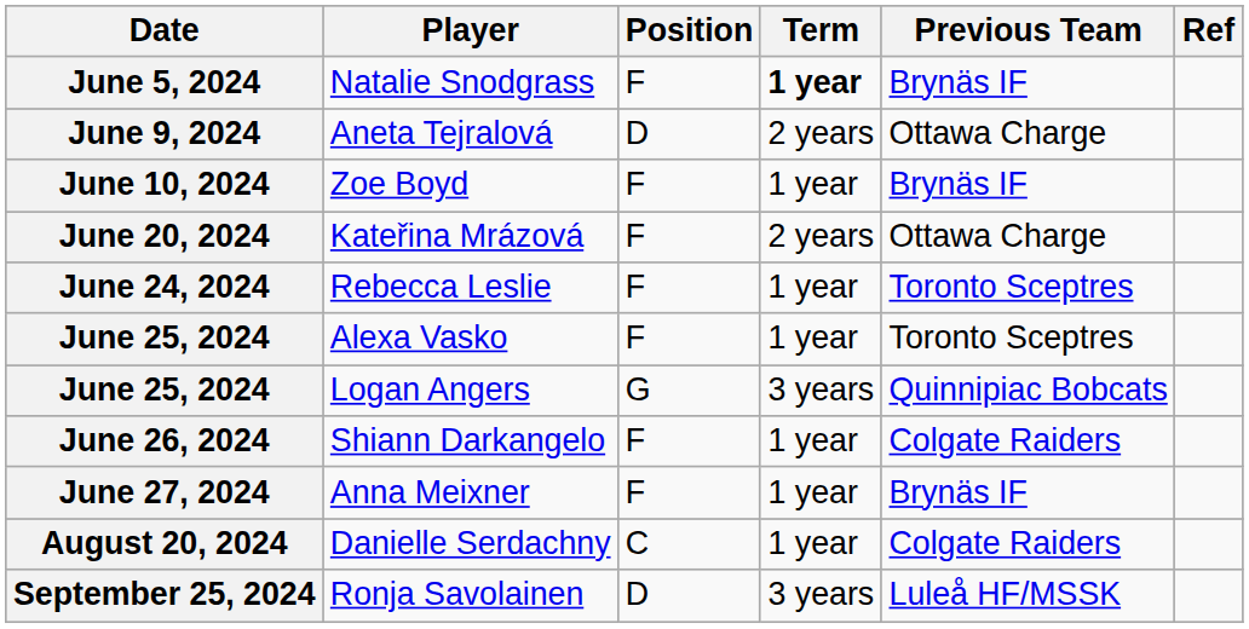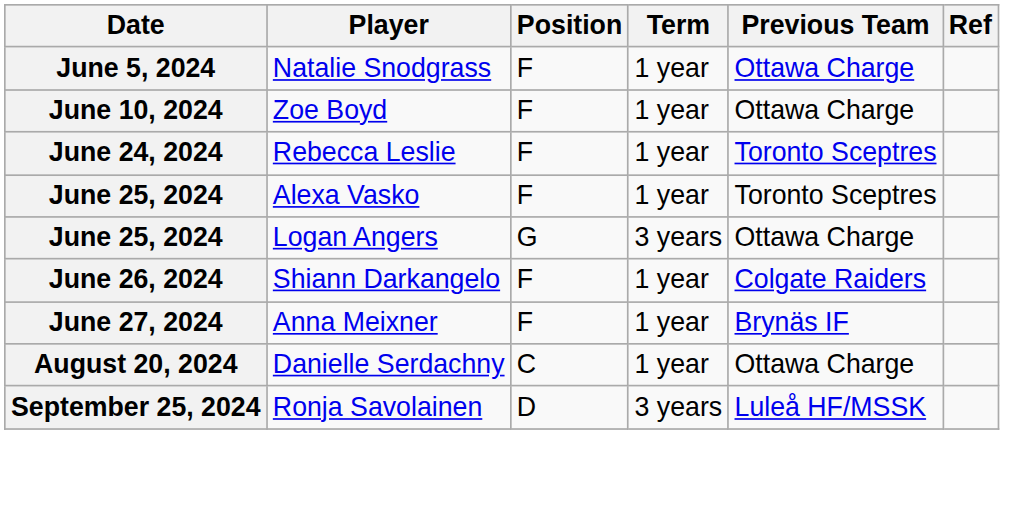 <table class="wikitable">
 <tr>
 <th scope="col">Date</th>
 <th scope="col">Player</th>
 <th scope="col">Position</th>
 <th scope="col">Term</th>
 <th scope="col">Previous Team</th>
 <th scope="col">Ref</th>
 </tr>
 <tr>
 <th scope="row">June 5, 2024</th>
 <td><a href='#'>Natalie Snodgrass</a></td>
 <td>F</td>
-<td><strong>1 year</strong></td>
-<td><a href='#'>Brynäs IF</a></td>
-<td></td>
-</tr>
-<tr>
-<th scope="row">June 9, 2024</th>
-<td><a href='#'>Aneta Tejralová</a></td>
-<td>D</td>
-<td>2 years</td>
-<td>Ottawa Charge</td>
+<td>1 year</td>
+<td><a href='#'>Ottawa Charge</a></td>
 <td></td>
 </tr>
 <tr>
 <th scope="row">June 10, 2024</th>
 <td><a href='#'>Zoe Boyd</a></td>
 <td>F</td>
 <td>1 year</td>
-<td><a href='#'>Brynäs IF</a></td>
-<td></td>
-</tr>
-<tr>
-<th scope="row">June 20, 2024</th>
-<td><a href='#'>Kateřina Mrázová</a></td>
-<td>F</td>
-<td>2 years</td>
 <td>Ottawa Charge</td>
 <td></td>
 </tr>
 <tr>
 <th scope="row">June 24, 2024</th>
 <td><a href='#'>Rebecca Leslie</a></td>
 <td>F</td>
 <td>1 year</td>
 <td><a href='#'>Toronto Sceptres</a></td>
 <td></td>
 </tr>
 <tr>
 <th scope="row">June 25, 2024</th>
 <td><a href='#'>Alexa Vasko</a></td>
 <td>F</td>
 <td>1 year</td>
 <td>Toronto Sceptres</td>
 <td></td>
 </tr>
 <tr>
 <th scope="row">June 25, 2024</th>
 <td><a href='#'>Logan Angers</a></td>
 <td>G</td>
 <td>3 years</td>
-<td><a href='#'>Quinnipiac Bobcats</a></td>
+<td>Ottawa Charge</td>
 <td></td>
 </tr>
 <tr>
 <th scope="row">June 26, 2024</th>
 <td><a href='#'>Shiann Darkangelo</a></td>
 <td>F</td>
 <td>1 year</td>
 <td><a href='#'>Colgate Raiders</a></td>
 <td></td>
 </tr>
 <tr>
 <th scope="row">June 27, 2024</th>
 <td><a href='#'>Anna Meixner</a></td>
 <td>F</td>
 <td>1 year</td>
 <td><a href='#'>Brynäs IF</a></td>
 <td></td>
 </tr>
 <tr>
 <th scope="row">August 20, 2024</th>
 <td><a href='#'>Danielle Serdachny</a></td>
 <td>C</td>
 <td>1 year</td>
-<td><a href='#'>Colgate Raiders</a></td>
+<td>Ottawa Charge</td>
 <td></td>
 </tr>
 <tr>
 <th scope="row">September 25, 2024</th>
 <td><a href='#'>Ronja Savolainen</a></td>
 <td>D</td>
 <td>3 years</td>
 <td><a href='#'>Luleå HF/MSSK</a></td>
 <td></td>
 </tr>
 </table>
